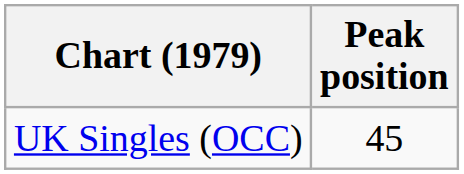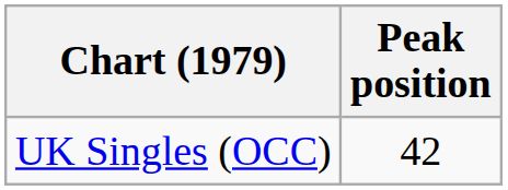 <table class="wikitable sortable" style=margin-bottom:0;>
 <tr>
 <th scope="col">Chart (1979)</th>
 <th scope="col">Peak<br>position</th>
 </tr>
 <tr>
 <td><a href='#'>UK Singles</a> (<a href='#'>OCC</a>)</td>
-<td style="text-align:center;">45</td>
+<td style="text-align:center;">42</td>
 </tr>
 </table>
